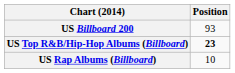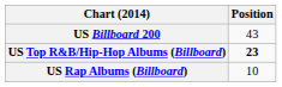 <table class="wikitable sortable plainrowheaders">
 <tr>
 <th scope="col">Chart (2014)</th>
 <th scope="col">Position</th>
 </tr>
 <tr>
 <th scope="row">US <a href='#'><em>Billboard</em> 200</a></th>
-<td style="text-align:center;">93</td>
+<td style="text-align:center;">43</td>
 </tr>
 <tr>
 <th scope="row">US <a href='#'>Top R&B/Hip-Hop Albums</a> (<a href='#'><em>Billboard</em></a>)</th>
 <td style="text-align:center;"><strong>23</strong></td>
 </tr>
 <tr>
 <th scope="row">US <a href='#'>Rap Albums</a> (<a href='#'><em>Billboard</em></a>)</th>
 <td style="text-align:center;">10</td>
 </tr>
 </table>
